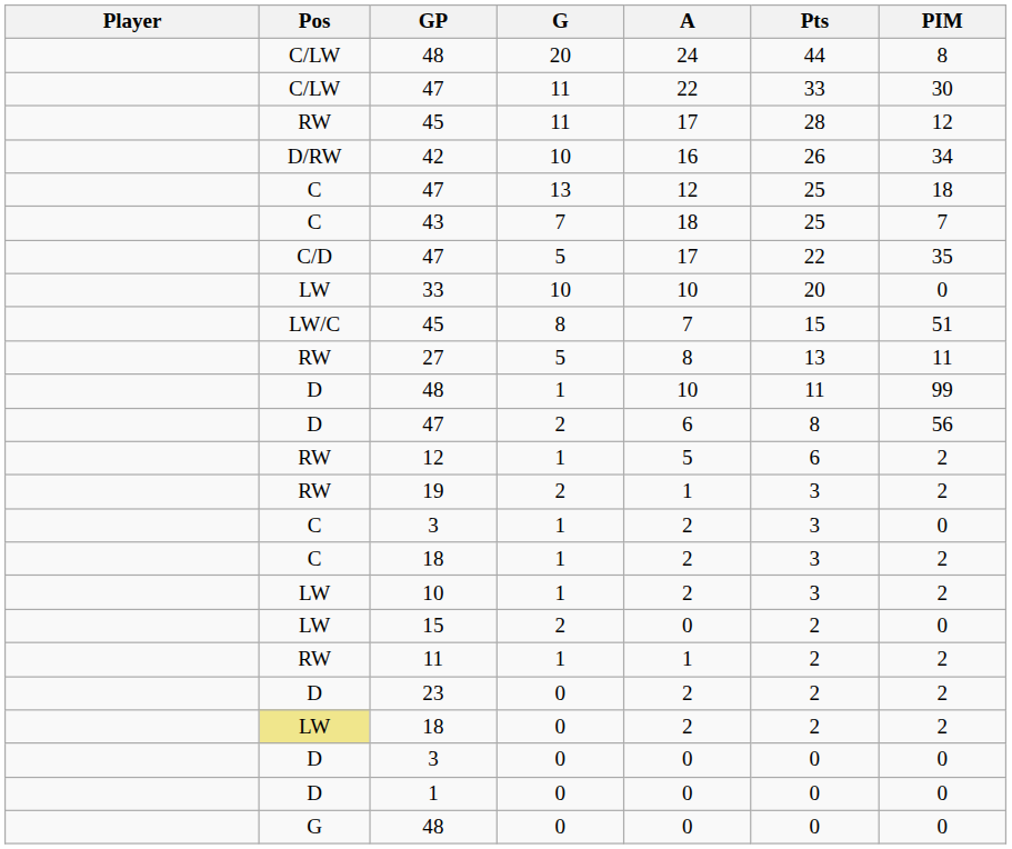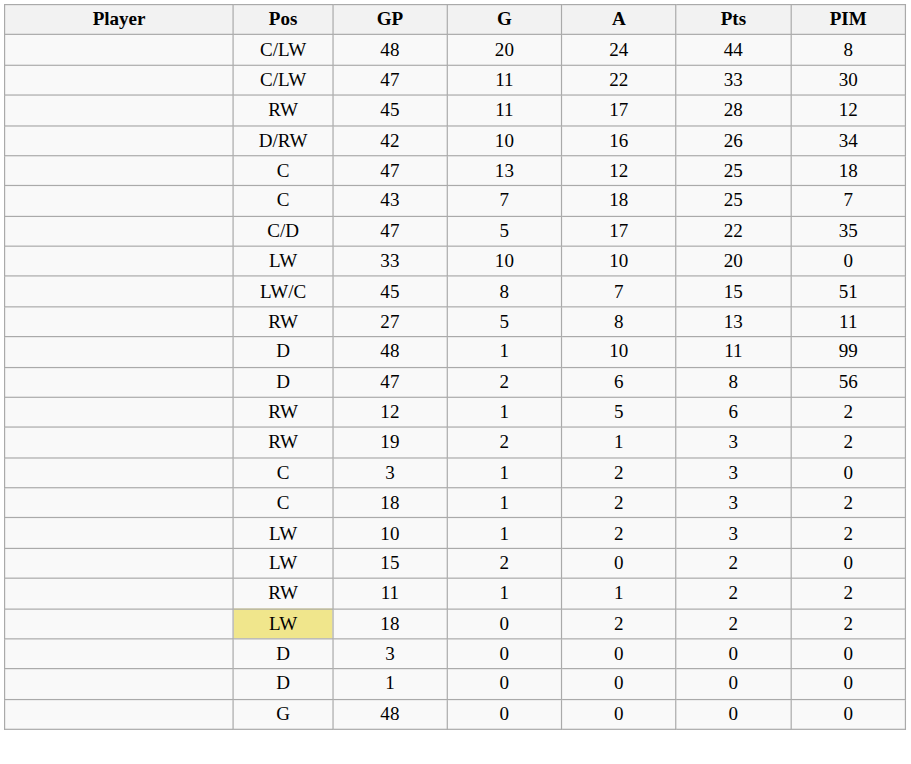 <table class="wikitable sortable" width="60%">
 <tr ALIGN="center">
 <th bgcolor="#DDDDFF" width="10%">Player</th>
 <th bgcolor="#DDDDFF" width="3%" title="Position">Pos</th>
 <th bgcolor="#DDDDFF" width="5%" title="Games played">GP</th>
 <th bgcolor="#DDDDFF" width="5%" title="Goals">G</th>
 <th bgcolor="#DDDDFF" width="5%" title="Assists">A</th>
 <th bgcolor="#DDDDFF" width="5%" title="Points">Pts</th>
 <th bgcolor="#DDDDFF" width="5%" title="Penalties in Minutes">PIM</th>
 </tr>
 <tr align="center">
 <td align="right"></td>
 <td>C/LW</td>
 <td>48</td>
 <td>20</td>
 <td>24</td>
 <td>44</td>
 <td>8</td>
 </tr>
 <tr align="center">
 <td align="right"></td>
 <td>C/LW</td>
 <td>47</td>
 <td>11</td>
 <td>22</td>
 <td>33</td>
 <td>30</td>
 </tr>
 <tr align="center">
 <td align="right"></td>
 <td>RW</td>
 <td>45</td>
 <td>11</td>
 <td>17</td>
 <td>28</td>
 <td>12</td>
 </tr>
 <tr align="center">
 <td align="right"></td>
 <td>D/RW</td>
 <td>42</td>
 <td>10</td>
 <td>16</td>
 <td>26</td>
 <td>34</td>
 </tr>
 <tr align="center">
 <td align="right"></td>
 <td>C</td>
 <td>47</td>
 <td>13</td>
 <td>12</td>
 <td>25</td>
 <td>18</td>
 </tr>
 <tr align="center">
 <td align="right"></td>
 <td>C</td>
 <td>43</td>
 <td>7</td>
 <td>18</td>
 <td>25</td>
 <td>7</td>
 </tr>
 <tr align="center">
 <td align="right"></td>
 <td>C/D</td>
 <td>47</td>
 <td>5</td>
 <td>17</td>
 <td>22</td>
 <td>35</td>
 </tr>
 <tr align="center">
 <td align="right"></td>
 <td>LW</td>
 <td>33</td>
 <td>10</td>
 <td>10</td>
 <td>20</td>
 <td>0</td>
 </tr>
 <tr align="center">
 <td align="right"></td>
 <td>LW/C</td>
 <td>45</td>
 <td>8</td>
 <td>7</td>
 <td>15</td>
 <td>51</td>
 </tr>
 <tr align="center">
 <td align="right"></td>
 <td>RW</td>
 <td>27</td>
 <td>5</td>
 <td>8</td>
 <td>13</td>
 <td>11</td>
 </tr>
 <tr align="center">
 <td align="right"></td>
 <td>D</td>
 <td>48</td>
 <td>1</td>
 <td>10</td>
 <td>11</td>
 <td>99</td>
 </tr>
 <tr align="center">
 <td align="right"></td>
 <td>D</td>
 <td>47</td>
 <td>2</td>
 <td>6</td>
 <td>8</td>
 <td>56</td>
 </tr>
 <tr align="center">
 <td align="right"></td>
 <td>RW</td>
 <td>12</td>
 <td>1</td>
 <td>5</td>
 <td>6</td>
 <td>2</td>
 </tr>
 <tr align="center">
 <td align="right"></td>
 <td>RW</td>
 <td>19</td>
 <td>2</td>
 <td>1</td>
 <td>3</td>
 <td>2</td>
 </tr>
 <tr align="center">
 <td align="right"></td>
 <td>C</td>
 <td>3</td>
 <td>1</td>
 <td>2</td>
 <td>3</td>
 <td>0</td>
 </tr>
 <tr align="center">
 <td align="right"></td>
 <td>C</td>
 <td>18</td>
 <td>1</td>
 <td>2</td>
 <td>3</td>
 <td>2</td>
 </tr>
 <tr align="center">
 <td align="right"></td>
 <td>LW</td>
 <td>10</td>
 <td>1</td>
 <td>2</td>
 <td>3</td>
 <td>2</td>
 </tr>
 <tr align="center">
 <td align="right"></td>
 <td>LW</td>
 <td>15</td>
 <td>2</td>
 <td>0</td>
 <td>2</td>
 <td>0</td>
 </tr>
 <tr align="center">
 <td align="right"></td>
 <td>RW</td>
 <td>11</td>
 <td>1</td>
 <td>1</td>
 <td>2</td>
 <td>2</td>
 </tr>
 <tr align="center">
 <td align="right"></td>
-<td>D</td>
-<td>23</td>
-<td>0</td>
-<td>2</td>
-<td>2</td>
-<td>2</td>
-</tr>
-<tr align="center">
-<td align="right"></td>
 <td style="background: khaki;">LW</td>
 <td>18</td>
 <td>0</td>
 <td>2</td>
 <td>2</td>
 <td>2</td>
 </tr>
 <tr align="center">
 <td align="right"></td>
 <td>D</td>
 <td>3</td>
 <td>0</td>
 <td>0</td>
 <td>0</td>
 <td>0</td>
 </tr>
 <tr align="center">
 <td align="right"></td>
 <td>D</td>
 <td>1</td>
 <td>0</td>
 <td>0</td>
 <td>0</td>
 <td>0</td>
 </tr>
 <tr align="center">
 <td align="right"></td>
 <td>G</td>
 <td>48</td>
 <td>0</td>
 <td>0</td>
 <td>0</td>
 <td>0</td>
 </tr>
 </table>
